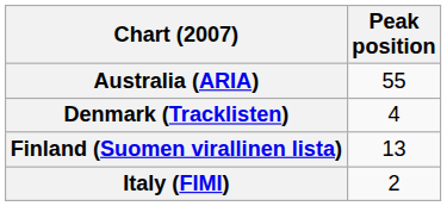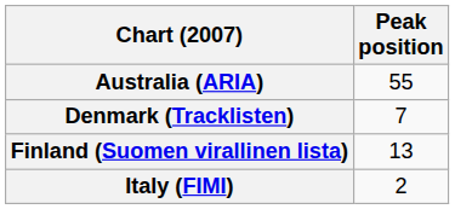 <table class="wikitable sortable plainrowheaders" style="text-align:center">
 <tr>
 <th scope="col">Chart (2007)</th>
 <th scope="col">Peak<br>position</th>
 </tr>
 <tr>
 <th scope="row">Australia (<a href='#'>ARIA</a>)</th>
 <td>55</td>
 </tr>
 <tr>
 <th scope="row">Denmark (<a href='#'>Tracklisten</a>)</th>
-<td>4</td>
+<td>7</td>
 </tr>
 <tr>
 <th scope="row">Finland (<a href='#'>Suomen virallinen lista</a>)</th>
 <td>13</td>
 </tr>
 <tr>
 <th scope="row">Italy (<a href='#'>FIMI</a>)</th>
 <td>2</td>
 </tr>
 </table>
